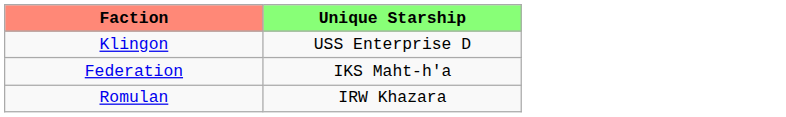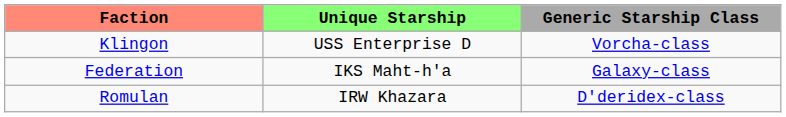 <table class="wikitable" style="text-align: center;" style="margin:auto; text-align:center; border-collapse:collapse; margin-left:0; margin-right:auto;">
 <tr>
 <th scope="col" width="199px"  style="background:#ff8877;"><strong>Faction</strong></th>
 <th scope="col" width="199px"  style="background:#88ff77;"><strong>Unique Starship</strong></th>
+<th scope="col" width="199px"  style="background:#aaaaaa;"><strong>Generic Starship Class</strong></th>
 </tr>
 <tr>
 <td><a href='#'>Klingon</a></td>
 <td>USS Enterprise D</td>
+<td><a href='#'>Vorcha-class</a></td>
 </tr>
 <tr>
 <td><a href='#'>Federation</a></td>
 <td>IKS Maht-h'a</td>
+<td><a href='#'>Galaxy-class</a></td>
 </tr>
 <tr>
 <td><a href='#'>Romulan</a></td>
 <td>IRW Khazara</td>
+<td><a href='#'>D'deridex-class</a></td>
 </tr>
 </table>
